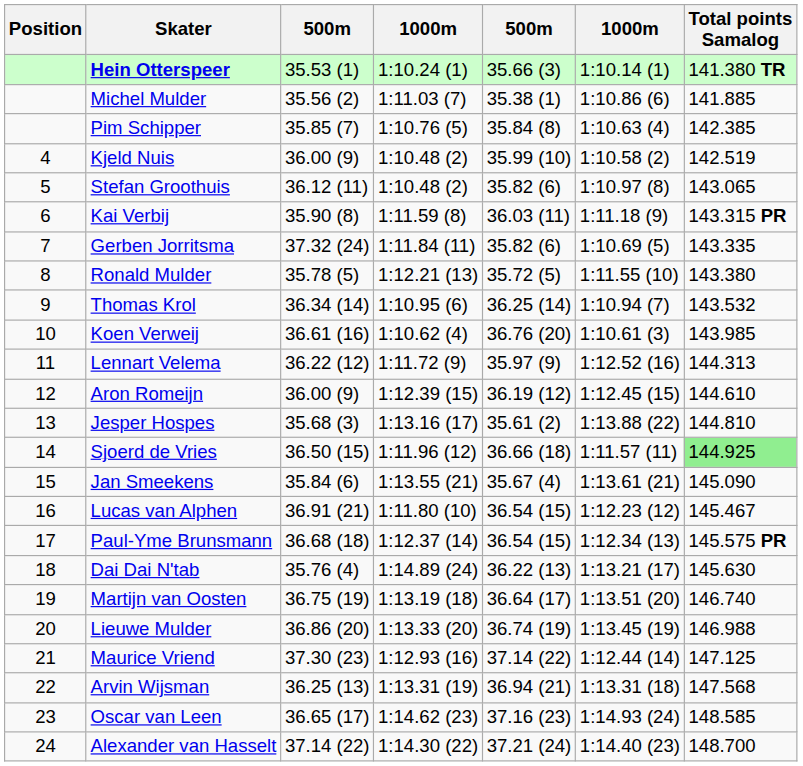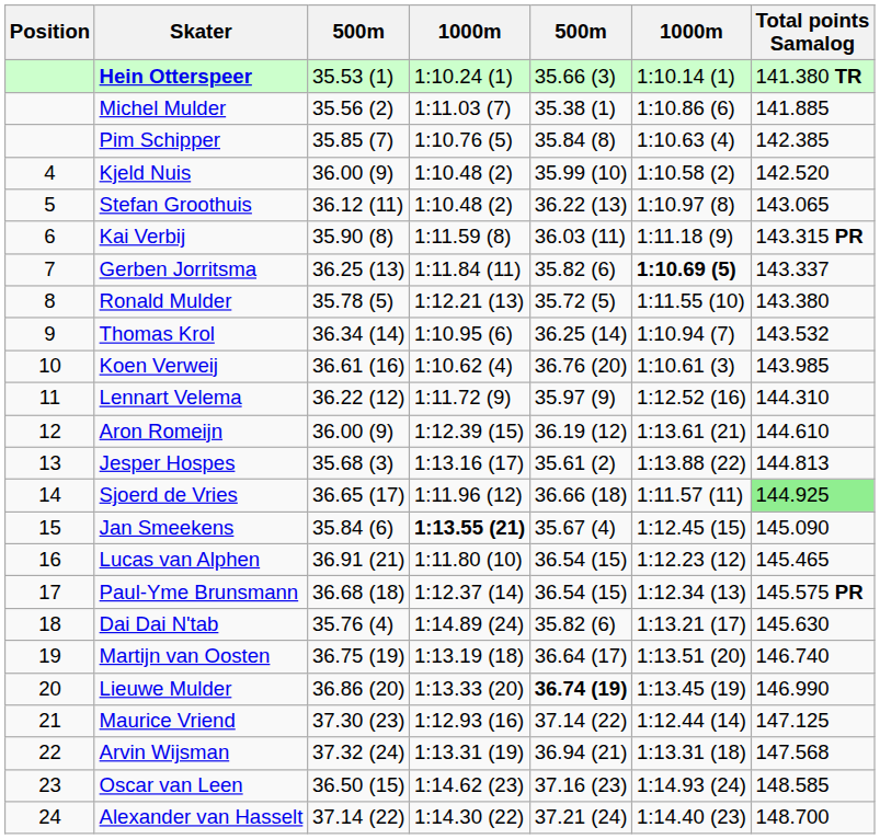 <table class="wikitable">
 <tr>
 <th>Position</th>
 <th>Skater</th>
 <th>500m</th>
 <th>1000m</th>
 <th>500m</th>
 <th>1000m</th>
 <th>Total points <br> Samalog</th>
 </tr>
 <tr bgcolor=ccffcc>
 <td style="text-align:center"></td>
 <td><strong><a href='#'>Hein Otterspeer</a></strong></td>
 <td>35.53 (1)</td>
 <td>1:10.24 (1)</td>
 <td>35.66 (3)</td>
 <td>1:10.14 (1)</td>
 <td>141.380 <strong>TR</strong></td>
 </tr>
 <tr>
 <td style="text-align:center"></td>
 <td><a href='#'>Michel Mulder</a></td>
 <td>35.56 (2)</td>
 <td>1:11.03 (7)</td>
 <td>35.38 (1)</td>
 <td>1:10.86 (6)</td>
 <td>141.885</td>
 </tr>
 <tr>
 <td style="text-align:center"></td>
 <td><a href='#'>Pim Schipper</a></td>
 <td>35.85 (7)</td>
 <td>1:10.76 (5)</td>
 <td>35.84 (8)</td>
 <td>1:10.63 (4)</td>
 <td>142.385</td>
 </tr>
 <tr>
 <td style="text-align:center">4</td>
 <td><a href='#'>Kjeld Nuis</a></td>
 <td>36.00 (9)</td>
 <td>1:10.48 (2)</td>
 <td>35.99 (10)</td>
 <td>1:10.58 (2)</td>
-<td>142.519</td>
+<td>142.520</td>
 </tr>
 <tr>
 <td style="text-align:center">5</td>
 <td><a href='#'>Stefan Groothuis</a></td>
 <td>36.12 (11)</td>
 <td>1:10.48 (2)</td>
-<td>35.82 (6)</td>
+<td>36.22 (13)</td>
 <td>1:10.97 (8)</td>
 <td>143.065</td>
 </tr>
 <tr>
 <td style="text-align:center">6</td>
 <td><a href='#'>Kai Verbij</a></td>
 <td>35.90 (8)</td>
 <td>1:11.59 (8)</td>
 <td>36.03 (11)</td>
 <td>1:11.18 (9)</td>
 <td>143.315 <strong>PR</strong></td>
 </tr>
 <tr>
 <td style="text-align:center">7</td>
 <td><a href='#'>Gerben Jorritsma</a></td>
-<td>37.32 (24)</td>
+<td>36.25 (13)</td>
 <td>1:11.84 (11)</td>
 <td>35.82 (6)</td>
-<td>1:10.69 (5)</td>
-<td>143.335</td>
+<td><strong>1:10.69 (5)</strong></td>
+<td>143.337</td>
 </tr>
 <tr>
 <td style="text-align:center">8</td>
 <td><a href='#'>Ronald Mulder</a></td>
 <td>35.78 (5)</td>
 <td>1:12.21 (13)</td>
 <td>35.72 (5)</td>
 <td>1:11.55 (10)</td>
 <td>143.380</td>
 </tr>
 <tr>
 <td style="text-align:center">9</td>
 <td><a href='#'>Thomas Krol</a></td>
 <td>36.34 (14)</td>
 <td>1:10.95 (6)</td>
 <td>36.25 (14)</td>
 <td>1:10.94 (7)</td>
 <td>143.532</td>
 </tr>
 <tr>
 <td style="text-align:center">10</td>
 <td><a href='#'>Koen Verweij</a></td>
 <td>36.61 (16)</td>
 <td>1:10.62 (4)</td>
 <td>36.76 (20)</td>
 <td>1:10.61 (3)</td>
 <td>143.985</td>
 </tr>
 <tr>
 <td style="text-align:center">11</td>
 <td><a href='#'>Lennart Velema</a></td>
 <td>36.22 (12)</td>
 <td>1:11.72 (9)</td>
 <td>35.97 (9)</td>
 <td>1:12.52 (16)</td>
-<td>144.313</td>
+<td>144.310</td>
 </tr>
 <tr>
 <td style="text-align:center">12</td>
 <td><a href='#'>Aron Romeijn</a></td>
 <td>36.00 (9)</td>
 <td>1:12.39 (15)</td>
 <td>36.19 (12)</td>
-<td>1:12.45 (15)</td>
+<td>1:13.61 (21)</td>
 <td>144.610</td>
 </tr>
 <tr>
 <td style="text-align:center">13</td>
 <td><a href='#'>Jesper Hospes</a></td>
 <td>35.68 (3)</td>
 <td>1:13.16 (17)</td>
 <td>35.61 (2)</td>
 <td>1:13.88 (22)</td>
-<td>144.810</td>
+<td>144.813</td>
 </tr>
 <tr>
 <td style="text-align:center">14</td>
 <td><a href='#'>Sjoerd de Vries</a></td>
-<td>36.50 (15)</td>
+<td>36.65 (17)</td>
 <td>1:11.96 (12)</td>
 <td>36.66 (18)</td>
 <td>1:11.57 (11)</td>
 <td style="background: lightgreen;">144.925</td>
 </tr>
 <tr>
 <td style="text-align:center">15</td>
 <td><a href='#'>Jan Smeekens</a></td>
 <td>35.84 (6)</td>
-<td>1:13.55 (21)</td>
+<td><strong>1:13.55 (21)</strong></td>
 <td>35.67 (4)</td>
-<td>1:13.61 (21)</td>
+<td>1:12.45 (15)</td>
 <td>145.090</td>
 </tr>
 <tr>
 <td style="text-align:center">16</td>
 <td><a href='#'>Lucas van Alphen</a></td>
 <td>36.91 (21)</td>
 <td>1:11.80 (10)</td>
 <td>36.54 (15)</td>
 <td>1:12.23 (12)</td>
-<td>145.467</td>
+<td>145.465</td>
 </tr>
 <tr>
 <td style="text-align:center">17</td>
 <td><a href='#'>Paul-Yme Brunsmann</a></td>
 <td>36.68 (18)</td>
 <td>1:12.37 (14)</td>
 <td>36.54 (15)</td>
 <td>1:12.34 (13)</td>
 <td>145.575 <strong>PR</strong></td>
 </tr>
 <tr>
 <td style="text-align:center">18</td>
 <td><a href='#'>Dai Dai N'tab</a></td>
 <td>35.76 (4)</td>
 <td>1:14.89 (24)</td>
-<td>36.22 (13)</td>
+<td>35.82 (6)</td>
 <td>1:13.21 (17)</td>
 <td>145.630</td>
 </tr>
 <tr>
 <td style="text-align:center">19</td>
 <td><a href='#'>Martijn van Oosten</a></td>
 <td>36.75 (19)</td>
 <td>1:13.19 (18)</td>
 <td>36.64 (17)</td>
 <td>1:13.51 (20)</td>
 <td>146.740</td>
 </tr>
 <tr>
 <td style="text-align:center">20</td>
 <td><a href='#'>Lieuwe Mulder</a></td>
 <td>36.86 (20)</td>
 <td>1:13.33 (20)</td>
-<td>36.74 (19)</td>
+<td><strong>36.74 (19)</strong></td>
 <td>1:13.45 (19)</td>
-<td>146.988</td>
+<td>146.990</td>
 </tr>
 <tr>
 <td style="text-align:center">21</td>
 <td><a href='#'>Maurice Vriend</a></td>
 <td>37.30 (23)</td>
 <td>1:12.93 (16)</td>
 <td>37.14 (22)</td>
 <td>1:12.44 (14)</td>
 <td>147.125</td>
 </tr>
 <tr>
 <td style="text-align:center">22</td>
 <td><a href='#'>Arvin Wijsman</a></td>
-<td>36.25 (13)</td>
+<td>37.32 (24)</td>
 <td>1:13.31 (19)</td>
 <td>36.94 (21)</td>
 <td>1:13.31 (18)</td>
 <td>147.568</td>
 </tr>
 <tr>
 <td style="text-align:center">23</td>
 <td><a href='#'>Oscar van Leen</a></td>
-<td>36.65 (17)</td>
+<td>36.50 (15)</td>
 <td>1:14.62 (23)</td>
 <td>37.16 (23)</td>
 <td>1:14.93 (24)</td>
 <td>148.585</td>
 </tr>
 <tr>
 <td style="text-align:center">24</td>
 <td><a href='#'>Alexander van Hasselt</a></td>
 <td>37.14 (22)</td>
 <td>1:14.30 (22)</td>
 <td>37.21 (24)</td>
 <td>1:14.40 (23)</td>
 <td>148.700</td>
 </tr>
 </table>
